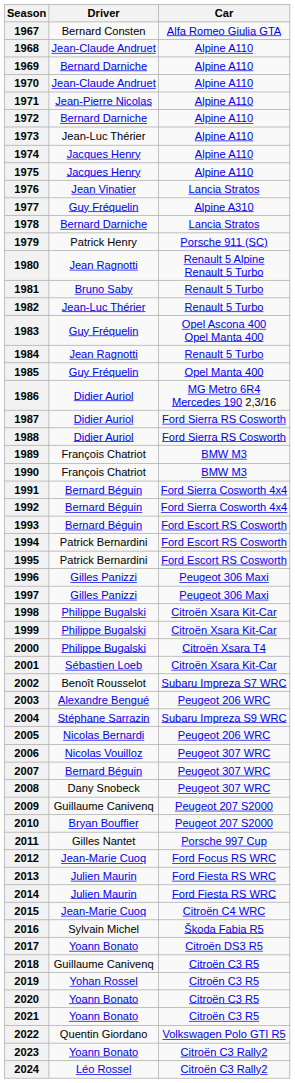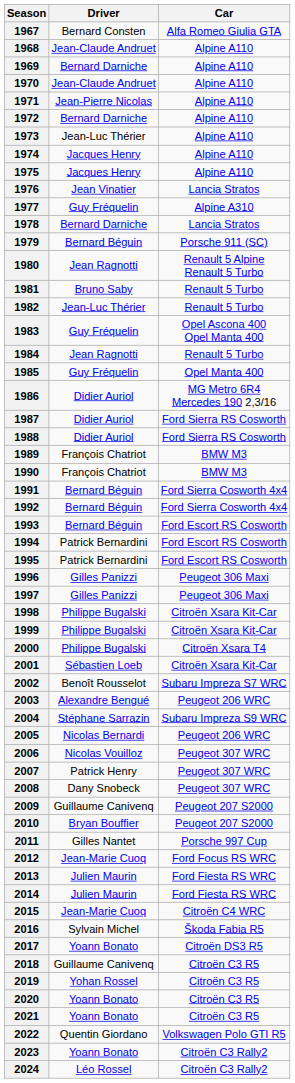 <table class="wikitable" style="font-size: 95%; text-align: center;">
 <tr>
 <th>Season</th>
 <th>Driver</th>
 <th>Car</th>
 </tr>
 <tr>
 <th>1967</th>
 <td>Bernard Consten</td>
 <td><a href='#'>Alfa Romeo Giulia GTA</a></td>
 </tr>
 <tr>
 <th>1968</th>
 <td><a href='#'>Jean-Claude Andruet</a></td>
 <td><a href='#'>Alpine A110</a></td>
 </tr>
 <tr>
 <th>1969</th>
 <td><a href='#'>Bernard Darniche</a></td>
 <td><a href='#'>Alpine A110</a></td>
 </tr>
 <tr>
 <th>1970</th>
 <td><a href='#'>Jean-Claude Andruet</a></td>
 <td><a href='#'>Alpine A110</a></td>
 </tr>
 <tr>
 <th>1971</th>
 <td><a href='#'>Jean-Pierre Nicolas</a></td>
 <td><a href='#'>Alpine A110</a></td>
 </tr>
 <tr>
 <th>1972</th>
 <td><a href='#'>Bernard Darniche</a></td>
 <td><a href='#'>Alpine A110</a></td>
 </tr>
 <tr>
 <th>1973</th>
 <td>Jean-Luc Thérier</td>
 <td><a href='#'>Alpine A110</a></td>
 </tr>
 <tr>
 <th>1974</th>
 <td><a href='#'>Jacques Henry</a></td>
 <td><a href='#'>Alpine A110</a></td>
 </tr>
 <tr>
 <th>1975</th>
 <td><a href='#'>Jacques Henry</a></td>
 <td><a href='#'>Alpine A110</a></td>
 </tr>
 <tr>
 <th>1976</th>
 <td><a href='#'>Jean Vinatier</a></td>
 <td><a href='#'>Lancia Stratos</a></td>
 </tr>
 <tr>
 <th>1977</th>
 <td><a href='#'>Guy Fréquelin</a></td>
 <td><a href='#'>Alpine A310</a></td>
 </tr>
 <tr>
 <th>1978</th>
 <td><a href='#'>Bernard Darniche</a></td>
 <td><a href='#'>Lancia Stratos</a></td>
 </tr>
 <tr>
 <th>1979</th>
-<td>Patrick Henry</td>
+<td><a href='#'>Bernard Béguin</a></td>
 <td><a href='#'>Porsche 911 (SC)</a></td>
 </tr>
 <tr>
 <th>1980</th>
 <td><a href='#'>Jean Ragnotti</a></td>
 <td><a href='#'>Renault 5 Alpine</a><br><a href='#'>Renault 5 Turbo</a></td>
 </tr>
 <tr>
 <th>1981</th>
 <td><a href='#'>Bruno Saby</a></td>
 <td><a href='#'>Renault 5 Turbo</a></td>
 </tr>
 <tr>
 <th>1982</th>
 <td><a href='#'>Jean-Luc Thérier</a></td>
 <td><a href='#'>Renault 5 Turbo</a></td>
 </tr>
 <tr>
 <th>1983</th>
 <td><a href='#'>Guy Fréquelin</a></td>
 <td><a href='#'>Opel Ascona 400</a><br><a href='#'>Opel Manta 400</a></td>
 </tr>
 <tr>
 <th>1984</th>
 <td><a href='#'>Jean Ragnotti</a></td>
 <td><a href='#'>Renault 5 Turbo</a></td>
 </tr>
 <tr>
 <th>1985</th>
 <td><a href='#'>Guy Fréquelin</a></td>
 <td><a href='#'>Opel Manta 400</a></td>
 </tr>
 <tr>
 <th>1986</th>
 <td><a href='#'>Didier Auriol</a></td>
 <td><a href='#'>MG Metro 6R4</a><br><a href='#'>Mercedes 190</a> 2,3/16</td>
 </tr>
 <tr>
 <th>1987</th>
 <td><a href='#'>Didier Auriol</a></td>
 <td><a href='#'>Ford Sierra RS Cosworth</a></td>
 </tr>
 <tr>
 <th>1988</th>
 <td><a href='#'>Didier Auriol</a></td>
 <td><a href='#'>Ford Sierra RS Cosworth</a></td>
 </tr>
 <tr>
 <th>1989</th>
 <td>François Chatriot</td>
 <td><a href='#'>BMW M3</a></td>
 </tr>
 <tr>
 <th>1990</th>
 <td>François Chatriot</td>
 <td><a href='#'>BMW M3</a></td>
 </tr>
 <tr>
 <th>1991</th>
 <td><a href='#'>Bernard Béguin</a></td>
 <td><a href='#'>Ford Sierra Cosworth 4x4</a></td>
 </tr>
 <tr>
 <th>1992</th>
 <td><a href='#'>Bernard Béguin</a></td>
 <td><a href='#'>Ford Sierra Cosworth 4x4</a></td>
 </tr>
 <tr>
 <th>1993</th>
 <td><a href='#'>Bernard Béguin</a></td>
 <td><a href='#'>Ford Escort RS Cosworth</a></td>
 </tr>
 <tr>
 <th>1994</th>
 <td>Patrick Bernardini</td>
 <td><a href='#'>Ford Escort RS Cosworth</a></td>
 </tr>
 <tr>
 <th>1995</th>
 <td>Patrick Bernardini</td>
 <td><a href='#'>Ford Escort RS Cosworth</a></td>
 </tr>
 <tr>
 <th>1996</th>
 <td><a href='#'>Gilles Panizzi</a></td>
 <td><a href='#'>Peugeot 306 Maxi</a></td>
 </tr>
 <tr>
 <th>1997</th>
 <td><a href='#'>Gilles Panizzi</a></td>
 <td><a href='#'>Peugeot 306 Maxi</a></td>
 </tr>
 <tr>
 <th>1998</th>
 <td><a href='#'>Philippe Bugalski</a></td>
 <td><a href='#'>Citroën Xsara Kit-Car</a></td>
 </tr>
 <tr>
 <th>1999</th>
 <td><a href='#'>Philippe Bugalski</a></td>
 <td><a href='#'>Citroën Xsara Kit-Car</a></td>
 </tr>
 <tr>
 <th>2000</th>
 <td><a href='#'>Philippe Bugalski</a></td>
 <td><a href='#'>Citroën Xsara T4</a></td>
 </tr>
 <tr>
 <th>2001</th>
 <td><a href='#'>Sébastien Loeb</a></td>
 <td><a href='#'>Citroën Xsara Kit-Car</a></td>
 </tr>
 <tr>
 <th>2002</th>
 <td>Benoît Rousselot</td>
 <td><a href='#'>Subaru Impreza S7 WRC</a></td>
 </tr>
 <tr>
 <th>2003</th>
 <td><a href='#'>Alexandre Bengué</a></td>
 <td><a href='#'>Peugeot 206 WRC</a></td>
 </tr>
 <tr>
 <th>2004</th>
 <td><a href='#'>Stéphane Sarrazin</a></td>
 <td><a href='#'>Subaru Impreza S9 WRC</a></td>
 </tr>
 <tr>
 <th>2005</th>
 <td><a href='#'>Nicolas Bernardi</a></td>
 <td><a href='#'>Peugeot 206 WRC</a></td>
 </tr>
 <tr>
 <th>2006</th>
 <td><a href='#'>Nicolas Vouilloz</a></td>
 <td><a href='#'>Peugeot 307 WRC</a></td>
 </tr>
 <tr>
 <th>2007</th>
-<td><a href='#'>Bernard Béguin</a></td>
+<td>Patrick Henry</td>
 <td><a href='#'>Peugeot 307 WRC</a></td>
 </tr>
 <tr>
 <th>2008</th>
 <td>Dany Snobeck</td>
 <td><a href='#'>Peugeot 307 WRC</a></td>
 </tr>
 <tr>
 <th>2009</th>
 <td>Guillaume Canivenq</td>
 <td><a href='#'>Peugeot 207 S2000</a></td>
 </tr>
 <tr>
 <th>2010</th>
 <td><a href='#'>Bryan Bouffier</a></td>
 <td><a href='#'>Peugeot 207 S2000</a></td>
 </tr>
 <tr>
 <th>2011</th>
 <td>Gilles Nantet</td>
 <td><a href='#'>Porsche 997 Cup</a></td>
 </tr>
 <tr>
 <th>2012</th>
 <td><a href='#'>Jean-Marie Cuoq</a></td>
 <td><a href='#'>Ford Focus RS WRC</a></td>
 </tr>
 <tr>
 <th>2013</th>
 <td><a href='#'>Julien Maurin</a></td>
 <td><a href='#'>Ford Fiesta RS WRC</a></td>
 </tr>
 <tr>
 <th>2014</th>
 <td><a href='#'>Julien Maurin</a></td>
 <td><a href='#'>Ford Fiesta RS WRC</a></td>
 </tr>
 <tr>
 <th>2015</th>
 <td><a href='#'>Jean-Marie Cuoq</a></td>
 <td><a href='#'>Citroën C4 WRC</a></td>
 </tr>
 <tr>
 <th>2016</th>
 <td>Sylvain Michel</td>
 <td><a href='#'>Škoda Fabia R5</a></td>
 </tr>
 <tr>
 <th>2017</th>
 <td><a href='#'>Yoann Bonato</a></td>
 <td><a href='#'>Citroën DS3 R5</a></td>
 </tr>
 <tr>
 <th>2018</th>
 <td>Guillaume Canivenq</td>
 <td><a href='#'>Citroën C3 R5</a></td>
 </tr>
 <tr>
 <th>2019</th>
 <td><a href='#'>Yohan Rossel</a></td>
 <td><a href='#'>Citroën C3 R5</a></td>
 </tr>
 <tr>
 <th>2020</th>
 <td><a href='#'>Yoann Bonato</a></td>
 <td><a href='#'>Citroën C3 R5</a></td>
 </tr>
 <tr>
 <th>2021</th>
 <td><a href='#'>Yoann Bonato</a></td>
 <td><a href='#'>Citroën C3 R5</a></td>
 </tr>
 <tr>
 <th>2022</th>
 <td>Quentin Giordano</td>
 <td><a href='#'>Volkswagen Polo GTI R5</a></td>
 </tr>
 <tr>
 <th>2023</th>
 <td><a href='#'>Yoann Bonato</a></td>
 <td><a href='#'>Citroën C3 Rally2</a></td>
 </tr>
 <tr>
 <th>2024</th>
 <td><a href='#'>Léo Rossel</a></td>
 <td><a href='#'>Citroën C3 Rally2</a></td>
 </tr>
 </table>
